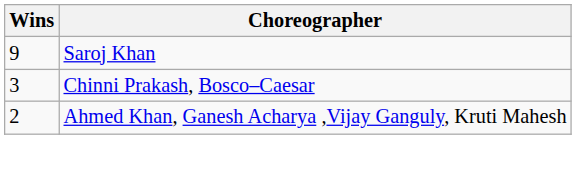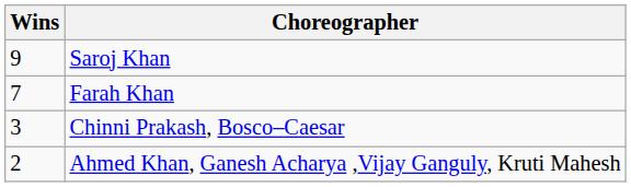 <table class="wikitable">
 <tr>
 <th>Wins</th>
 <th>Choreographer</th>
 </tr>
 <tr>
 <td>9</td>
 <td><a href='#'>Saroj Khan</a></td>
 </tr>
 <tr>
+<td>7</td>
+<td><a href='#'>Farah Khan</a></td>
+</tr>
+<tr>
 <td>3</td>
 <td><a href='#'>Chinni Prakash</a>, <a href='#'>Bosco–Caesar</a></td>
 </tr>
 <tr>
 <td>2</td>
 <td><a href='#'>Ahmed Khan</a>, <a href='#'>Ganesh Acharya</a> ,<a href='#'>Vijay Ganguly</a>, Kruti Mahesh</td>
 </tr>
 </table>
